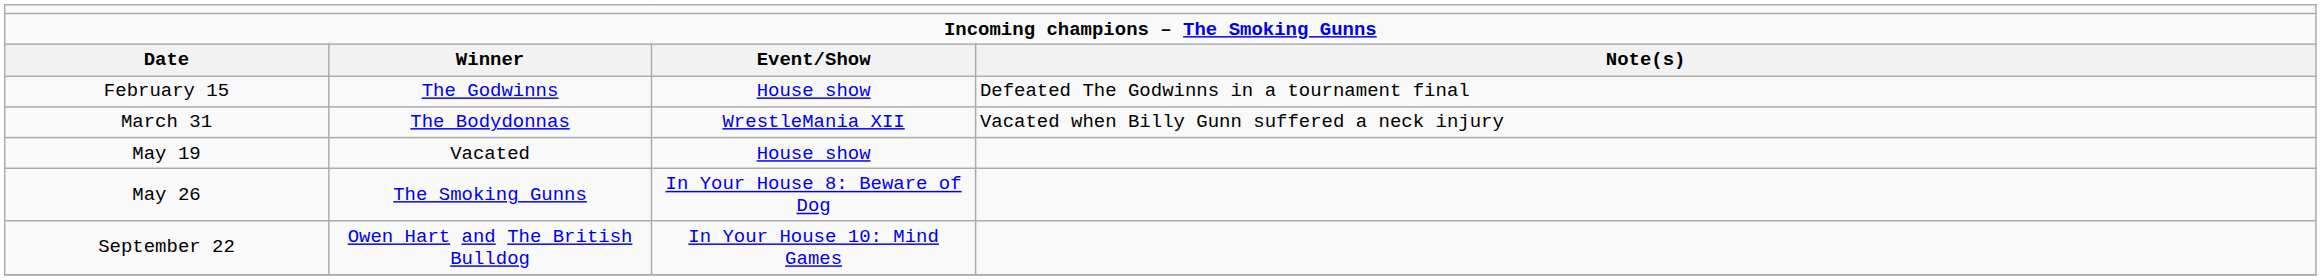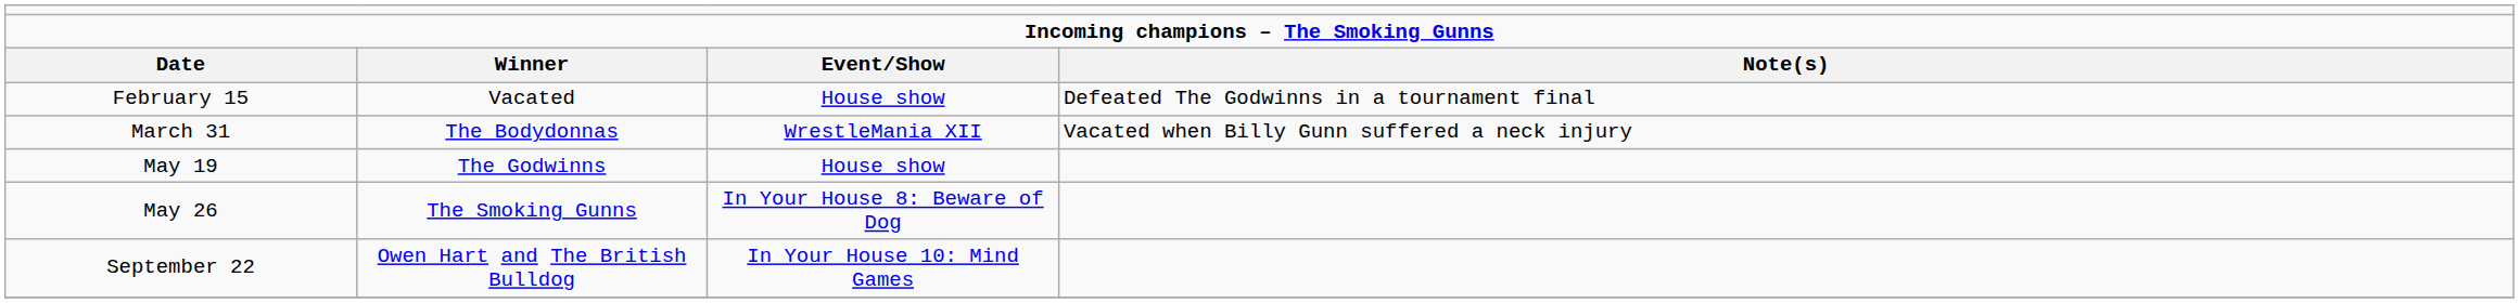 <table class="wikitable" style="text-align:center; width:100%;">
 <tr>
 <td colspan="5"></td>
 </tr>
 <tr>
 <td colspan="5"><strong>Incoming champions – <a href='#'>The Smoking Gunns</a> </strong></td>
 </tr>
 <tr>
 <th width=14%>Date</th>
 <th width=14%>Winner</th>
 <th width=14%>Event/Show</th>
 <th width=58%>Note(s)</th>
 </tr>
 <tr>
 <td>February 15</td>
-<td><a href='#'>The Godwinns</a><br></td>
+<td>Vacated</td>
 <td><a href='#'>House show</a></td>
 <td align=left>Defeated The Godwinns in a tournament final</td>
 </tr>
 <tr>
 <td>March 31</td>
 <td><a href='#'>The Bodydonnas</a><br></td>
 <td><a href='#'>WrestleMania XII</a></td>
 <td align=left>Vacated when Billy Gunn suffered a neck injury</td>
 </tr>
 <tr>
 <td>May 19</td>
-<td>Vacated</td>
+<td><a href='#'>The Godwinns</a><br></td>
 <td><a href='#'>House show</a></td>
 <td align=left></td>
 </tr>
 <tr>
 <td>May 26</td>
 <td><a href='#'>The Smoking Gunns</a><br></td>
 <td><a href='#'>In Your House 8: Beware of Dog</a></td>
 <td align=left></td>
 </tr>
 <tr>
 <td>September 22</td>
 <td><a href='#'>Owen Hart</a> <a href='#'>and</a> <a href='#'>The British Bulldog</a></td>
 <td><a href='#'>In Your House 10: Mind Games</a></td>
 <td align=left></td>
 </tr>
 <tr>
 </tr>
 </table>
